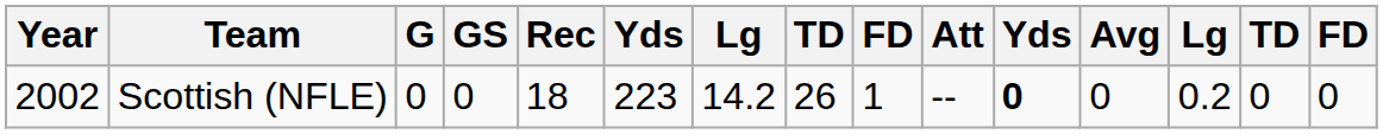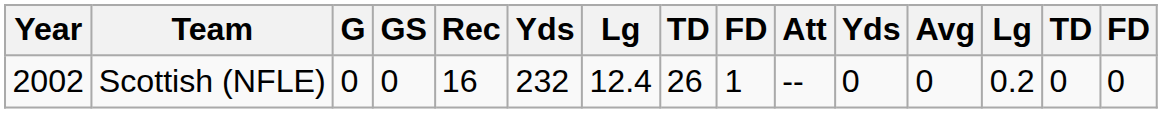 <table class="wikitable">
 <tr>
 <th>Year</th>
 <th>Team</th>
 <th>G</th>
 <th>GS</th>
 <th>Rec</th>
 <th>Yds</th>
 <th>Lg</th>
 <th>TD</th>
 <th>FD</th>
 <th>Att</th>
 <th>Yds</th>
 <th>Avg</th>
 <th>Lg</th>
 <th>TD</th>
 <th>FD</th>
 </tr>
 <tr>
 <td>2002</td>
 <td>Scottish (NFLE)</td>
 <td>0</td>
 <td>0</td>
-<td>18</td>
-<td>223</td>
-<td>14.2</td>
+<td>16</td>
+<td>232</td>
+<td>12.4</td>
 <td>26</td>
 <td>1</td>
 <td>--</td>
-<td><strong>0</strong></td>
+<td>0</td>
 <td>0</td>
 <td>0.2</td>
 <td>0</td>
 <td>0</td>
 </tr>
 </table>
